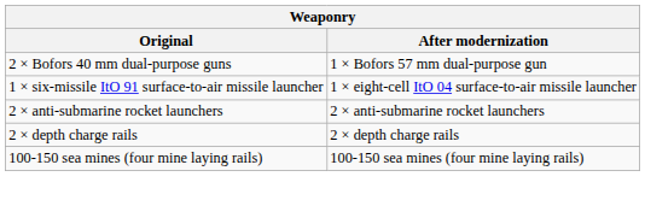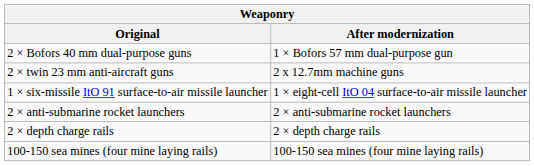 <table class="wikitable">
 <tr>
 <th colspan="2">Weaponry</th>
 </tr>
 <tr>
 <th>Original</th>
 <th>After modernization</th>
 </tr>
 <tr>
 <td>2 × Bofors 40 mm dual-purpose guns</td>
 <td>1 × Bofors 57 mm dual-purpose gun</td>
+</tr>
+<tr>
+<td>2 × twin 23 mm anti-aircraft guns</td>
+<td>2 x 12.7mm machine guns</td>
 </tr>
 <tr>
 <td>1 × six-missile <a href='#'>ItO 91</a> surface-to-air missile launcher</td>
 <td>1 × eight-cell <a href='#'>ItO 04</a> surface-to-air missile launcher</td>
 </tr>
 <tr>
 <td>2 × anti-submarine rocket launchers</td>
 <td>2 × anti-submarine rocket launchers</td>
 </tr>
 <tr>
 <td>2 × depth charge rails</td>
 <td>2 × depth charge rails</td>
 </tr>
 <tr>
 <td>100-150 sea mines (four mine laying rails)</td>
 <td>100-150 sea mines (four mine laying rails)</td>
 </tr>
 </table>
